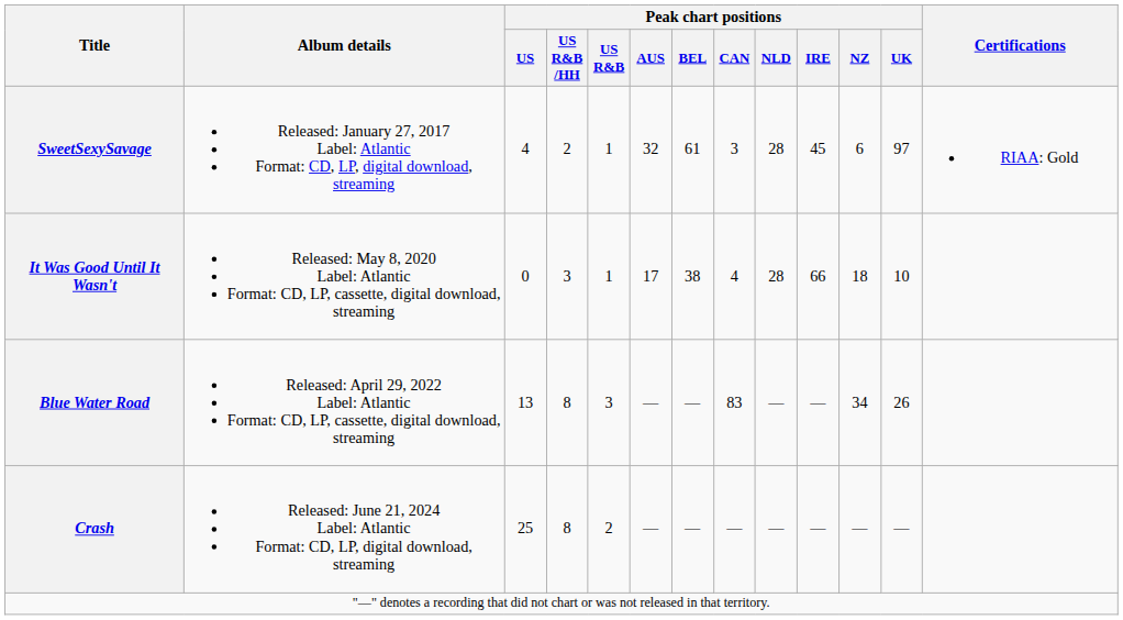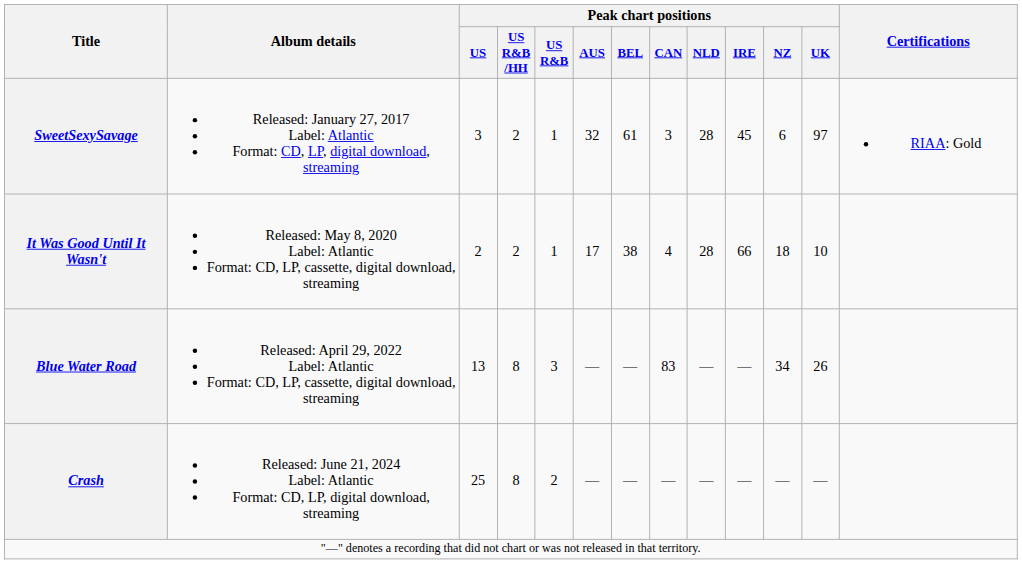 <table class="wikitable plainrowheaders" style="text-align:center;">
 <tr>
 <th scope="col" rowspan="2" style="width:11em;">Title</th>
 <th scope="col" rowspan="2" style="width:20em;">Album details</th>
 <th scope="col" colspan="10">Peak chart positions</th>
 <th scope="col" rowspan="2" style="width:12em;"><a href='#'>Certifications</a></th>
 </tr>
 <tr>
 <th scope="col" style="width:2.5em;font-size:90%;"><a href='#'>US</a><br></th>
 <th scope="col" style="width:2.5em;font-size:90%;"><a href='#'>US<br>R&B<br>/HH</a><br></th>
 <th scope="col" style="width:2.5em;font-size:90%;"><a href='#'>US<br>R&B</a><br></th>
 <th scope="col" style="width:2.5em;font-size:90%;"><a href='#'>AUS</a><br></th>
 <th scope="col" style="width:2.5em;font-size:90%;"><a href='#'>BEL</a><br></th>
 <th scope="col" style="width:2.5em;font-size:90%;"><a href='#'>CAN</a><br></th>
 <th scope="col" style="width:2.5em;font-size:90%;"><a href='#'>NLD</a><br></th>
 <th scope="col" style="width:2.5em;font-size:90%;"><a href='#'>IRE</a><br></th>
 <th scope="col" style="width:2.5em;font-size:90%;"><a href='#'>NZ</a><br></th>
 <th scope="col" style="width:2.5em;font-size:90%;"><a href='#'>UK</a><br></th>
 </tr>
 <tr>
 <th scope="row"><em><a href='#'>SweetSexySavage</a></em></th>
 <td><br><ul><li>Released: January 27, 2017</li><li>Label: <a href='#'>Atlantic</a></li><li>Format: <a href='#'>CD</a>, <a href='#'>LP</a>, <a href='#'>digital download</a>, <a href='#'>streaming</a></li></ul></td>
-<td>4</td>
+<td>3</td>
 <td>2</td>
 <td>1</td>
 <td>32</td>
 <td>61</td>
 <td>3</td>
 <td>28</td>
 <td>45</td>
 <td>6</td>
 <td>97</td>
 <td><br><ul><li><a href='#'>RIAA</a>: Gold</li></ul></td>
 </tr>
 <tr>
 <th scope="row"><em><a href='#'>It Was Good Until It Wasn't</a></em></th>
 <td><br><ul><li>Released: May 8, 2020</li><li>Label: Atlantic</li><li>Format: CD, LP, cassette, digital download, streaming</li></ul></td>
-<td>0</td>
-<td>3</td>
+<td>2</td>
+<td>2</td>
 <td>1</td>
 <td>17</td>
 <td>38</td>
 <td>4</td>
 <td>28</td>
 <td>66</td>
 <td>18</td>
 <td>10</td>
 <td></td>
 </tr>
 <tr>
 <th scope="row"><em><a href='#'>Blue Water Road</a></em></th>
 <td><br><ul><li>Released: April 29, 2022</li><li>Label: Atlantic</li><li>Format: CD, LP, cassette, digital download, streaming</li></ul></td>
 <td>13</td>
 <td>8</td>
 <td>3</td>
 <td>—</td>
 <td>—</td>
 <td>83</td>
 <td>—</td>
 <td>—</td>
 <td>34</td>
 <td>26</td>
 <td></td>
 </tr>
 <tr>
 <th scope="row"><em><a href='#'>Crash</a></em></th>
 <td><br><ul><li>Released: June 21, 2024</li><li>Label: Atlantic</li><li>Format: CD, LP, digital download, streaming</li></ul></td>
 <td>25</td>
 <td>8</td>
 <td>2</td>
 <td>—</td>
 <td>—</td>
 <td>—</td>
 <td>—</td>
 <td>—</td>
 <td>—</td>
 <td>—</td>
 <td></td>
 </tr>
 <tr>
 <td colspan="13" style="font-size:85%">"—" denotes a recording that did not chart or was not released in that territory.</td>
 </tr>
 </table>
